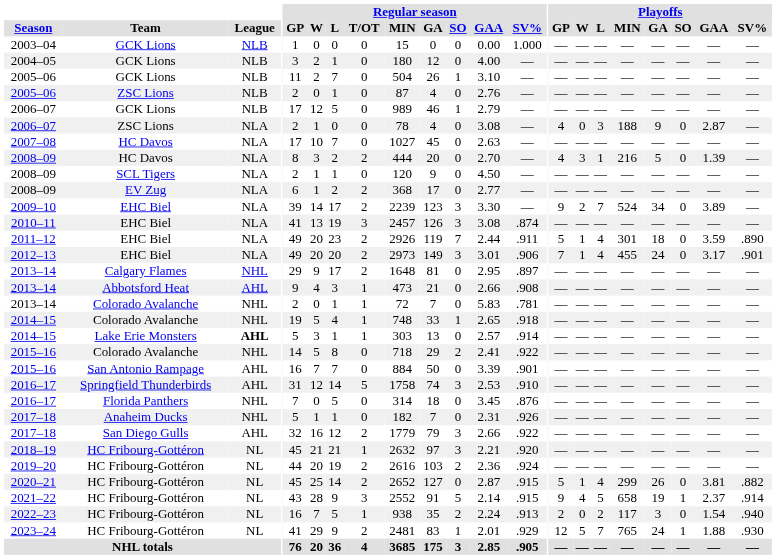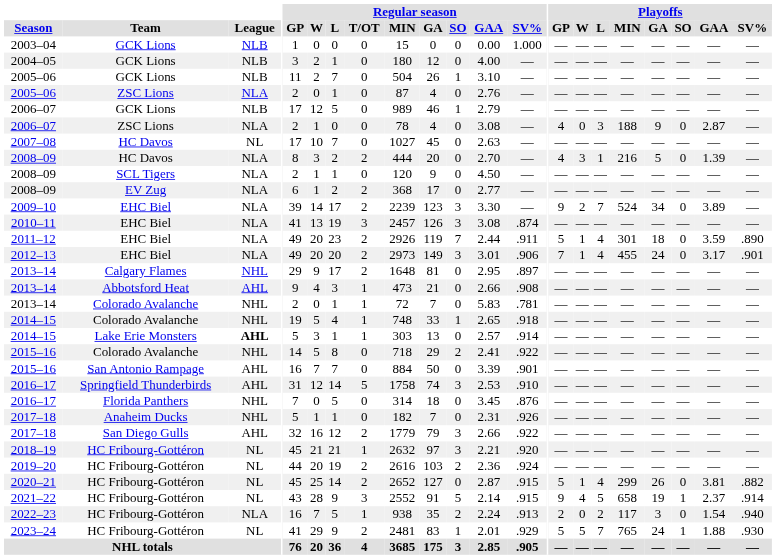 <table border="0" cellpadding="1" cellspacing="0" style="width:75%; text-align:center;">
 <tr bgcolor="#e0e0e0">
 <th colspan="3" bgcolor="#ffffff"></th>
 <th rowspan="99" bgcolor="#ffffff"></th>
 <th colspan="9" bgcolor="#e0e0e0"><a href='#'>Regular season</a></th>
 <th rowspan="99" bgcolor="#ffffff"></th>
 <th colspan="8" bgcolor="#e0e0e0"><a href='#'>Playoffs</a></th>
 </tr>
 <tr bgcolor="#e0e0e0">
 <th><a href='#'>Season</a></th>
 <th>Team</th>
 <th>League</th>
 <th>GP</th>
 <th>W</th>
 <th>L</th>
 <th>T/OT</th>
 <th>MIN</th>
 <th>GA</th>
 <th><a href='#'>SO</a></th>
 <th><a href='#'>GAA</a></th>
 <th><a href='#'>SV%</a></th>
 <th>GP</th>
 <th>W</th>
 <th>L</th>
 <th>MIN</th>
 <th>GA</th>
 <th>SO</th>
 <th>GAA</th>
 <th>SV%</th>
 </tr>
 <tr>
 <td 2003–04 Nationalliga B season>2003–04</td>
 <td><a href='#'>GCK Lions</a></td>
 <td><a href='#'>NLB</a></td>
 <td>1</td>
 <td>0</td>
 <td>0</td>
 <td>0</td>
 <td>15</td>
 <td>0</td>
 <td>0</td>
 <td>0.00</td>
 <td>1.000</td>
 <td>—</td>
 <td>—</td>
 <td>—</td>
 <td>—</td>
 <td>—</td>
 <td>—</td>
 <td>—</td>
 <td>—</td>
 </tr>
 <tr bgcolor="#f0f0f0">
 <td 2004–05 Nationalliga B season>2004–05</td>
 <td>GCK Lions</td>
 <td>NLB</td>
 <td>3</td>
 <td>2</td>
 <td>1</td>
 <td>0</td>
 <td>180</td>
 <td>12</td>
 <td>0</td>
 <td>4.00</td>
 <td>—</td>
 <td>—</td>
 <td>—</td>
 <td>—</td>
 <td>—</td>
 <td>—</td>
 <td>—</td>
 <td>—</td>
 <td>—</td>
 </tr>
 <tr>
 <td 2005–06 Nationalliga B season>2005–06</td>
 <td>GCK Lions</td>
 <td>NLB</td>
 <td>11</td>
 <td>2</td>
 <td>7</td>
 <td>0</td>
 <td>504</td>
 <td>26</td>
 <td>1</td>
 <td>3.10</td>
 <td>—</td>
 <td>—</td>
 <td>—</td>
 <td>—</td>
 <td>—</td>
 <td>—</td>
 <td>—</td>
 <td>—</td>
 <td>—</td>
 </tr>
 <tr bgcolor="#f0f0f0">
 <td><a href='#'>2005–06</a></td>
 <td><a href='#'>ZSC Lions</a></td>
-<td>NLB</td>
+<td><a href='#'>NLA</a></td>
 <td>2</td>
 <td>0</td>
 <td>1</td>
 <td>0</td>
 <td>87</td>
 <td>4</td>
 <td>0</td>
 <td>2.76</td>
 <td>—</td>
 <td>—</td>
 <td>—</td>
 <td>—</td>
 <td>—</td>
 <td>—</td>
 <td>—</td>
 <td>—</td>
 <td>—</td>
 </tr>
 <tr>
 <td 2006–07 Nationalliga B season>2006–07</td>
 <td>GCK Lions</td>
 <td>NLB</td>
 <td>17</td>
 <td>12</td>
 <td>5</td>
 <td>0</td>
 <td>989</td>
 <td>46</td>
 <td>1</td>
 <td>2.79</td>
 <td>—</td>
 <td>—</td>
 <td>—</td>
 <td>—</td>
 <td>—</td>
 <td>—</td>
 <td>—</td>
 <td>—</td>
 <td>—</td>
 </tr>
 <tr bgcolor="#f0f0f0">
 <td><a href='#'>2006–07</a></td>
 <td>ZSC Lions</td>
 <td>NLA</td>
 <td>2</td>
 <td>1</td>
 <td>0</td>
 <td>0</td>
 <td>78</td>
 <td>4</td>
 <td>0</td>
 <td>3.08</td>
 <td>—</td>
 <td>4</td>
 <td>0</td>
 <td>3</td>
 <td>188</td>
 <td>9</td>
 <td>0</td>
 <td>2.87</td>
 <td>—</td>
 </tr>
 <tr>
 <td><a href='#'>2007–08</a></td>
 <td><a href='#'>HC Davos</a></td>
-<td>NLA</td>
+<td>NL</td>
 <td>17</td>
 <td>10</td>
 <td>7</td>
 <td>0</td>
 <td>1027</td>
 <td>45</td>
 <td>0</td>
 <td>2.63</td>
 <td>—</td>
 <td>—</td>
 <td>—</td>
 <td>—</td>
 <td>—</td>
 <td>—</td>
 <td>—</td>
 <td>—</td>
 <td>—</td>
 </tr>
 <tr bgcolor="#f0f0f0">
 <td><a href='#'>2008–09</a></td>
 <td>HC Davos</td>
 <td>NLA</td>
 <td>8</td>
 <td>3</td>
 <td>2</td>
 <td>2</td>
 <td>444</td>
 <td>20</td>
 <td>0</td>
 <td>2.70</td>
 <td>—</td>
 <td>4</td>
 <td>3</td>
 <td>1</td>
 <td>216</td>
 <td>5</td>
 <td>0</td>
 <td>1.39</td>
 <td>—</td>
 </tr>
 <tr>
 <td>2008–09</td>
 <td><a href='#'>SCL Tigers</a></td>
 <td>NLA</td>
 <td>2</td>
 <td>1</td>
 <td>1</td>
 <td>0</td>
 <td>120</td>
 <td>9</td>
 <td>0</td>
 <td>4.50</td>
 <td>—</td>
 <td>—</td>
 <td>—</td>
 <td>—</td>
 <td>—</td>
 <td>—</td>
 <td>—</td>
 <td>—</td>
 <td>—</td>
 </tr>
 <tr bgcolor="#f0f0f0">
 <td>2008–09</td>
 <td><a href='#'>EV Zug</a></td>
 <td>NLA</td>
 <td>6</td>
 <td>1</td>
 <td>2</td>
 <td>2</td>
 <td>368</td>
 <td>17</td>
 <td>0</td>
 <td>2.77</td>
 <td>—</td>
 <td>—</td>
 <td>—</td>
 <td>—</td>
 <td>—</td>
 <td>—</td>
 <td>—</td>
 <td>—</td>
 <td>—</td>
 </tr>
 <tr>
 <td><a href='#'>2009–10</a></td>
 <td><a href='#'>EHC Biel</a></td>
 <td>NLA</td>
 <td>39</td>
 <td>14</td>
 <td>17</td>
 <td>2</td>
 <td>2239</td>
 <td>123</td>
 <td>3</td>
 <td>3.30</td>
 <td>—</td>
 <td>9</td>
 <td>2</td>
 <td>7</td>
 <td>524</td>
 <td>34</td>
 <td>0</td>
 <td>3.89</td>
 <td>—</td>
 </tr>
 <tr bgcolor="#f0f0f0">
 <td><a href='#'>2010–11</a></td>
 <td>EHC Biel</td>
 <td>NLA</td>
 <td>41</td>
 <td>13</td>
 <td>19</td>
 <td>3</td>
 <td>2457</td>
 <td>126</td>
 <td>3</td>
 <td>3.08</td>
 <td>.874</td>
 <td>—</td>
 <td>—</td>
 <td>—</td>
 <td>—</td>
 <td>—</td>
 <td>—</td>
 <td>—</td>
 <td>—</td>
 </tr>
 <tr>
 <td><a href='#'>2011–12</a></td>
 <td>EHC Biel</td>
 <td>NLA</td>
 <td>49</td>
 <td>20</td>
 <td>23</td>
 <td>2</td>
 <td>2926</td>
 <td>119</td>
 <td>7</td>
 <td>2.44</td>
 <td>.911</td>
 <td>5</td>
 <td>1</td>
 <td>4</td>
 <td>301</td>
 <td>18</td>
 <td>0</td>
 <td>3.59</td>
 <td>.890</td>
 </tr>
 <tr bgcolor="#f0f0f0">
 <td><a href='#'>2012–13</a></td>
 <td>EHC Biel</td>
 <td>NLA</td>
 <td>49</td>
 <td>20</td>
 <td>20</td>
 <td>2</td>
 <td>2973</td>
 <td>149</td>
 <td>3</td>
 <td>3.01</td>
 <td>.906</td>
 <td>7</td>
 <td>1</td>
 <td>4</td>
 <td>455</td>
 <td>24</td>
 <td>0</td>
 <td>3.17</td>
 <td>.901</td>
 </tr>
 <tr>
 <td><a href='#'>2013–14</a></td>
 <td><a href='#'>Calgary Flames</a></td>
 <td><a href='#'>NHL</a></td>
 <td>29</td>
 <td>9</td>
 <td>17</td>
 <td>2</td>
 <td>1648</td>
 <td>81</td>
 <td>0</td>
 <td>2.95</td>
 <td>.897</td>
 <td>—</td>
 <td>—</td>
 <td>—</td>
 <td>—</td>
 <td>—</td>
 <td>—</td>
 <td>—</td>
 <td>—</td>
 </tr>
 <tr bgcolor="#f0f0f0">
 <td><a href='#'>2013–14</a></td>
 <td><a href='#'>Abbotsford Heat</a></td>
 <td><a href='#'>AHL</a></td>
 <td>9</td>
 <td>4</td>
 <td>3</td>
 <td>1</td>
 <td>473</td>
 <td>21</td>
 <td>0</td>
 <td>2.66</td>
 <td>.908</td>
 <td>—</td>
 <td>—</td>
 <td>—</td>
 <td>—</td>
 <td>—</td>
 <td>—</td>
 <td>—</td>
 <td>—</td>
 </tr>
 <tr>
 <td>2013–14</td>
 <td><a href='#'>Colorado Avalanche</a></td>
 <td>NHL</td>
 <td>2</td>
 <td>0</td>
 <td>1</td>
 <td>1</td>
 <td>72</td>
 <td>7</td>
 <td>0</td>
 <td>5.83</td>
 <td>.781</td>
 <td>—</td>
 <td>—</td>
 <td>—</td>
 <td>—</td>
 <td>—</td>
 <td>—</td>
 <td>—</td>
 <td>—</td>
 </tr>
 <tr bgcolor="#f0f0f0">
 <td><a href='#'>2014–15</a></td>
 <td>Colorado Avalanche</td>
 <td>NHL</td>
 <td>19</td>
 <td>5</td>
 <td>4</td>
 <td>1</td>
 <td>748</td>
 <td>33</td>
 <td>1</td>
 <td>2.65</td>
 <td>.918</td>
 <td>—</td>
 <td>—</td>
 <td>—</td>
 <td>—</td>
 <td>—</td>
 <td>—</td>
 <td>—</td>
 <td>—</td>
 </tr>
 <tr>
 <td><a href='#'>2014–15</a></td>
 <td><a href='#'>Lake Erie Monsters</a></td>
 <td><strong>AHL</strong></td>
 <td>5</td>
 <td>3</td>
 <td>1</td>
 <td>1</td>
 <td>303</td>
 <td>13</td>
 <td>0</td>
 <td>2.57</td>
 <td>.914</td>
 <td>—</td>
 <td>—</td>
 <td>—</td>
 <td>—</td>
 <td>—</td>
 <td>—</td>
 <td>—</td>
 <td>—</td>
 </tr>
 <tr bgcolor="#f0f0f0">
 <td><a href='#'>2015–16</a></td>
 <td>Colorado Avalanche</td>
 <td>NHL</td>
 <td>14</td>
 <td>5</td>
 <td>8</td>
 <td>0</td>
 <td>718</td>
 <td>29</td>
 <td>2</td>
 <td>2.41</td>
 <td>.922</td>
 <td>—</td>
 <td>—</td>
 <td>—</td>
 <td>—</td>
 <td>—</td>
 <td>—</td>
 <td>—</td>
 <td>—</td>
 </tr>
 <tr>
 <td><a href='#'>2015–16</a></td>
 <td><a href='#'>San Antonio Rampage</a></td>
 <td>AHL</td>
 <td>16</td>
 <td>7</td>
 <td>7</td>
 <td>0</td>
 <td>884</td>
 <td>50</td>
 <td>0</td>
 <td>3.39</td>
 <td>.901</td>
 <td>—</td>
 <td>—</td>
 <td>—</td>
 <td>—</td>
 <td>—</td>
 <td>—</td>
 <td>—</td>
 <td>—</td>
 </tr>
 <tr bgcolor="#f0f0f0">
 <td><a href='#'>2016–17</a></td>
 <td><a href='#'>Springfield Thunderbirds</a></td>
 <td>AHL</td>
 <td>31</td>
 <td>12</td>
 <td>14</td>
 <td>5</td>
 <td>1758</td>
 <td>74</td>
 <td>3</td>
 <td>2.53</td>
 <td>.910</td>
 <td>—</td>
 <td>—</td>
 <td>—</td>
 <td>—</td>
 <td>—</td>
 <td>—</td>
 <td>—</td>
 <td>—</td>
 </tr>
 <tr>
 <td><a href='#'>2016–17</a></td>
 <td><a href='#'>Florida Panthers</a></td>
 <td>NHL</td>
 <td>7</td>
 <td>0</td>
 <td>5</td>
 <td>0</td>
 <td>314</td>
 <td>18</td>
 <td>0</td>
 <td>3.45</td>
 <td>.876</td>
 <td>—</td>
 <td>—</td>
 <td>—</td>
 <td>—</td>
 <td>—</td>
 <td>—</td>
 <td>—</td>
 <td>—</td>
 </tr>
 <tr bgcolor="#f0f0f0">
 <td><a href='#'>2017–18</a></td>
 <td><a href='#'>Anaheim Ducks</a></td>
 <td>NHL</td>
 <td>5</td>
 <td>1</td>
 <td>1</td>
 <td>0</td>
 <td>182</td>
 <td>7</td>
 <td>0</td>
 <td>2.31</td>
 <td>.926</td>
 <td>—</td>
 <td>—</td>
 <td>—</td>
 <td>—</td>
 <td>—</td>
 <td>—</td>
 <td>—</td>
 <td>—</td>
 </tr>
 <tr>
 <td><a href='#'>2017–18</a></td>
 <td><a href='#'>San Diego Gulls</a></td>
 <td>AHL</td>
 <td>32</td>
 <td>16</td>
 <td>12</td>
 <td>2</td>
 <td>1779</td>
 <td>79</td>
 <td>3</td>
 <td>2.66</td>
 <td>.922</td>
 <td>—</td>
 <td>—</td>
 <td>—</td>
 <td>—</td>
 <td>—</td>
 <td>—</td>
 <td>—</td>
 <td>—</td>
 </tr>
 <tr bgcolor="#f0f0f0">
 <td><a href='#'>2018–19</a></td>
 <td><a href='#'>HC Fribourg-Gottéron</a></td>
 <td>NL</td>
 <td>45</td>
 <td>21</td>
 <td>21</td>
 <td>1</td>
 <td>2632</td>
 <td>97</td>
 <td>3</td>
 <td>2.21</td>
 <td>.920</td>
 <td>—</td>
 <td>—</td>
 <td>—</td>
 <td>—</td>
 <td>—</td>
 <td>—</td>
 <td>—</td>
 <td>—</td>
 </tr>
 <tr>
 <td><a href='#'>2019–20</a></td>
 <td>HC Fribourg-Gottéron</td>
 <td>NL</td>
 <td>44</td>
 <td>20</td>
 <td>19</td>
 <td>2</td>
 <td>2616</td>
 <td>103</td>
 <td>2</td>
 <td>2.36</td>
 <td>.924</td>
 <td>—</td>
 <td>—</td>
 <td>—</td>
 <td>—</td>
 <td>—</td>
 <td>—</td>
 <td>—</td>
 <td>—</td>
 </tr>
 <tr bgcolor="#f0f0f0">
 <td><a href='#'>2020–21</a></td>
 <td>HC Fribourg-Gottéron</td>
 <td>NL</td>
 <td>45</td>
 <td>25</td>
 <td>14</td>
 <td>2</td>
 <td>2652</td>
 <td>127</td>
 <td>0</td>
 <td>2.87</td>
 <td>.915</td>
 <td>5</td>
 <td>1</td>
 <td>4</td>
 <td>299</td>
 <td>26</td>
 <td>0</td>
 <td>3.81</td>
 <td>.882</td>
 </tr>
 <tr>
 <td><a href='#'>2021–22</a></td>
 <td>HC Fribourg-Gottéron</td>
 <td>NL</td>
 <td>43</td>
 <td>28</td>
 <td>9</td>
 <td>3</td>
 <td>2552</td>
 <td>91</td>
 <td>5</td>
 <td>2.14</td>
 <td>.915</td>
 <td>9</td>
 <td>4</td>
 <td>5</td>
 <td>658</td>
 <td>19</td>
 <td>1</td>
 <td>2.37</td>
 <td>.914</td>
 </tr>
 <tr bgcolor="#f0f0f0">
 <td><a href='#'>2022–23</a></td>
 <td>HC Fribourg-Gottéron</td>
-<td>NL</td>
+<td>NLA</td>
 <td>16</td>
 <td>7</td>
 <td>5</td>
 <td>1</td>
 <td>938</td>
 <td>35</td>
 <td>2</td>
 <td>2.24</td>
 <td>.913</td>
 <td>2</td>
 <td>0</td>
 <td>2</td>
 <td>117</td>
 <td>3</td>
 <td>0</td>
 <td>1.54</td>
 <td>.940</td>
 </tr>
 <tr>
 <td><a href='#'>2023–24</a></td>
 <td>HC Fribourg-Gottéron</td>
 <td>NL</td>
 <td>41</td>
 <td>29</td>
 <td>9</td>
 <td>2</td>
 <td>2481</td>
 <td>83</td>
 <td>1</td>
 <td>2.01</td>
 <td>.929</td>
-<td>12</td>
+<td>5</td>
 <td>5</td>
 <td>7</td>
 <td>765</td>
 <td>24</td>
 <td>1</td>
 <td>1.88</td>
 <td>.930</td>
 </tr>
 <tr bgcolor="#e0e0e0">
 <th colspan=3>NHL totals</th>
 <th>76</th>
 <th>20</th>
 <th>36</th>
 <th>4</th>
 <th>3685</th>
 <th>175</th>
 <th>3</th>
 <th>2.85</th>
 <th>.905</th>
 <th>—</th>
 <th>—</th>
 <th>—</th>
 <th>—</th>
 <th>—</th>
 <th>—</th>
 <th>—</th>
 <th>—</th>
 </tr>
 </table>
